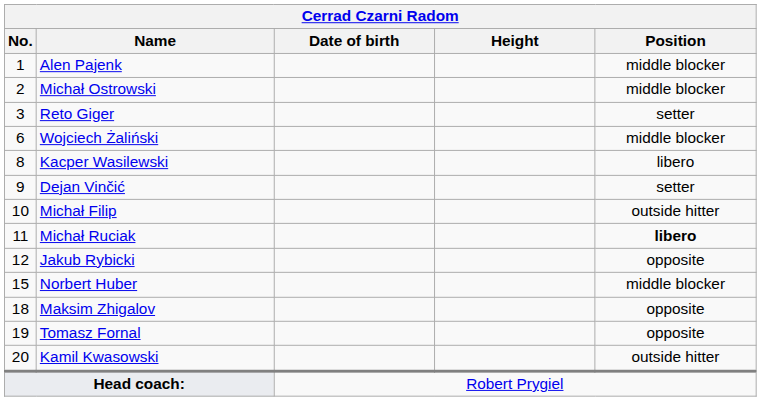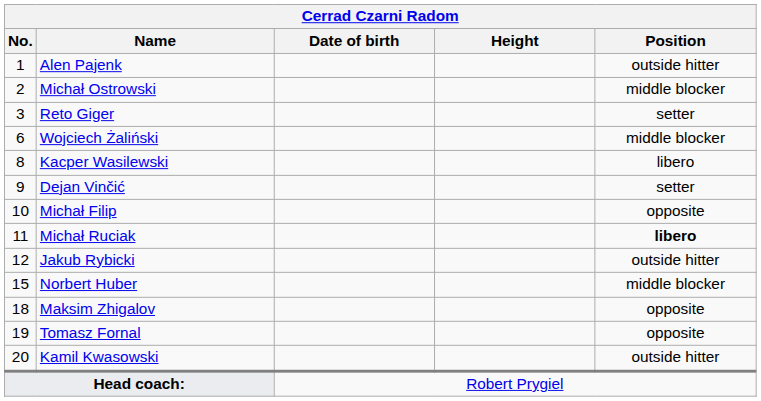 <table class="wikitable collapsible collapsed" style="font-size:100%; text-align:center">
 <tr>
 <th colspan=5 style="width:30em"><a href='#'>Cerrad Czarni Radom</a></th>
 </tr>
 <tr>
 <th>No.</th>
 <th style="width:15em">Name</th>
 <th style="width:10em">Date of birth</th>
 <th style="width:10em">Height</th>
 <th style="width:10em">Position</th>
 </tr>
 <tr>
 <td>1</td>
 <td align=left> <a href='#'>Alen Pajenk</a></td>
 <td align=right></td>
 <td></td>
-<td>middle blocker</td>
+<td>outside hitter</td>
 </tr>
 <tr>
 <td>2</td>
 <td align=left> <a href='#'>Michał Ostrowski</a></td>
 <td align=right></td>
 <td></td>
 <td>middle blocker</td>
 </tr>
 <tr>
 <td>3</td>
 <td align=left> <a href='#'>Reto Giger</a></td>
 <td align=right></td>
 <td></td>
 <td>setter</td>
 </tr>
 <tr>
 <td>6</td>
 <td align=left> <a href='#'>Wojciech Żaliński</a></td>
 <td align=right></td>
 <td></td>
 <td>middle blocker</td>
 </tr>
 <tr>
 <td>8</td>
 <td align=left> <a href='#'>Kacper Wasilewski</a></td>
 <td align=right></td>
 <td></td>
 <td>libero</td>
 </tr>
 <tr>
 <td>9</td>
 <td align=left> <a href='#'>Dejan Vinčić</a></td>
 <td align=right></td>
 <td></td>
 <td>setter</td>
 </tr>
 <tr>
 <td>10</td>
 <td align=left> <a href='#'>Michał Filip</a></td>
 <td align=right></td>
 <td></td>
-<td>outside hitter</td>
+<td>opposite</td>
 </tr>
 <tr>
 <td>11</td>
 <td align=left> <a href='#'>Michał Ruciak</a></td>
 <td align=right></td>
 <td></td>
 <td><strong>libero</strong></td>
 </tr>
 <tr>
 <td>12</td>
 <td align=left> <a href='#'>Jakub Rybicki</a></td>
 <td align=right></td>
 <td></td>
-<td>opposite</td>
+<td>outside hitter</td>
 </tr>
 <tr>
 <td>15</td>
 <td align=left> <a href='#'>Norbert Huber</a></td>
 <td align=right></td>
 <td></td>
 <td>middle blocker</td>
 </tr>
 <tr>
 <td>18</td>
 <td align=left> <a href='#'>Maksim Zhigalov</a></td>
 <td align=right></td>
 <td></td>
 <td>opposite</td>
 </tr>
 <tr>
 <td>19</td>
 <td align=left> <a href='#'>Tomasz Fornal</a></td>
 <td align=right></td>
 <td></td>
 <td>opposite</td>
 </tr>
 <tr>
 <td>20</td>
 <td align=left> <a href='#'>Kamil Kwasowski</a></td>
 <td align=right></td>
 <td></td>
 <td>outside hitter</td>
 </tr>
 <tr style="border-top: 3px solid grey">
 <td colspan=2 style="background:#EAECF0"><strong>Head coach:</strong></td>
 <td colspan=3> <a href='#'>Robert Prygiel</a></td>
 </tr>
 </table>
